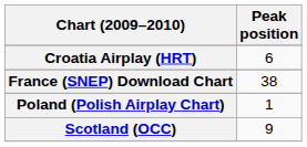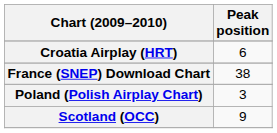 <table class="wikitable sortable plainrowheaders" style="text-align:center">
 <tr>
 <th>Chart (2009–2010)</th>
 <th>Peak<br>position</th>
 </tr>
 <tr>
 </tr>
 <tr>
 </tr>
 <tr>
 </tr>
 <tr>
 </tr>
 <tr>
 </tr>
 <tr>
 </tr>
 <tr>
 </tr>
 <tr>
 </tr>
 <tr>
 <th scope="row">Croatia Airplay (<a href='#'>HRT</a>)</th>
 <td style="text-align:center;">6</td>
 </tr>
 <tr>
 </tr>
 <tr>
 </tr>
 <tr>
 <th scope="row">France (<a href='#'>SNEP</a>) Download Chart</th>
 <td>38</td>
 </tr>
 <tr>
 </tr>
 <tr>
 </tr>
 <tr>
 </tr>
 <tr>
 </tr>
 <tr>
 </tr>
 <tr>
 </tr>
 <tr>
 </tr>
 <tr>
 <th scope="row">Poland (<a href='#'>Polish Airplay Chart</a>)</th>
-<td>1</td>
+<td>3</td>
 </tr>
 <tr>
 <th scope="row"><a href='#'>Scotland</a> (<a href='#'>OCC</a>)</th>
 <td>9</td>
 </tr>
 <tr>
 </tr>
 <tr>
 </tr>
 <tr>
 </tr>
 <tr>
 </tr>
 <tr>
 </tr>
 </table>
